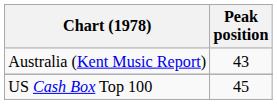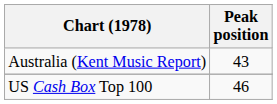 <table class="wikitable sortable">
 <tr>
 <th>Chart (1978)</th>
 <th>Peak<br>position</th>
 </tr>
 <tr>
 <td>Australia (<a href='#'>Kent Music Report</a>)</td>
 <td style="text-align:center;">43</td>
 </tr>
 <tr>
 </tr>
 <tr>
 </tr>
 <tr>
 </tr>
 <tr>
 </tr>
 <tr>
 </tr>
 <tr>
 </tr>
 <tr>
 </tr>
 <tr>
 <td>US <em><a href='#'>Cash Box</a></em> Top 100</td>
-<td style="text-align:center;">45</td>
+<td style="text-align:center;">46</td>
 </tr>
 </table>
